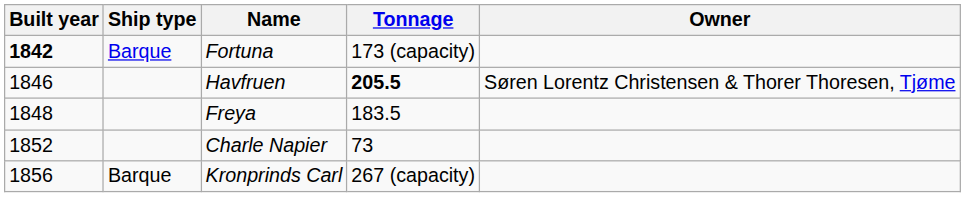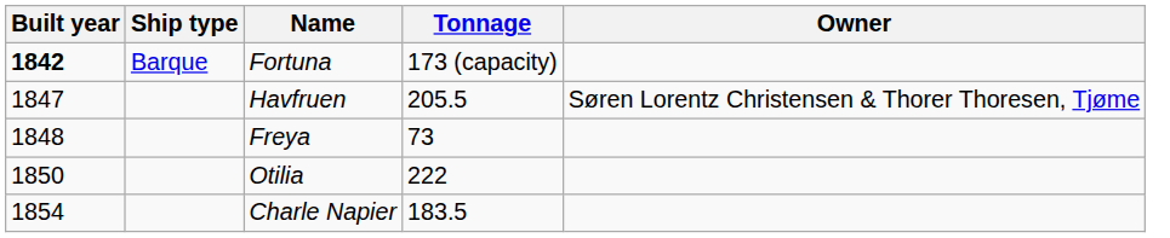 <table class="wikitable">
 <tr>
 <th>Built year</th>
 <th>Ship type</th>
 <th>Name</th>
 <th><a href='#'>Tonnage</a></th>
 <th>Owner</th>
 </tr>
 <tr>
 <td><strong>1842</strong></td>
 <td><a href='#'>Barque</a></td>
 <td><em>Fortuna</em></td>
 <td>173 (capacity)</td>
 <td></td>
 </tr>
 <tr>
-<td>1846</td>
+<td>1847</td>
 <td></td>
 <td><em>Havfruen</em></td>
-<td><strong>205.5</strong></td>
+<td>205.5</td>
 <td>Søren Lorentz Christensen & Thorer Thoresen, <a href='#'>Tjøme</a></td>
 </tr>
 <tr>
 <td>1848</td>
 <td></td>
 <td><em>Freya</em></td>
-<td>183.5</td>
-<td></td>
-</tr>
-<tr>
-<td>1852</td>
-<td></td>
-<td><em>Charle Napier</em></td>
 <td>73</td>
 <td></td>
 </tr>
 <tr>
-<td>1856</td>
-<td>Barque</td>
-<td><em>Kronprinds Carl</em></td>
-<td>267 (capacity)</td>
+<td>1850</td>
+<td></td>
+<td><em>Otilia</em></td>
+<td>222</td>
+<td></td>
+</tr>
+<tr>
+<td>1854</td>
+<td></td>
+<td><em>Charle Napier</em></td>
+<td>183.5</td>
 <td></td>
 </tr>
 </table>
